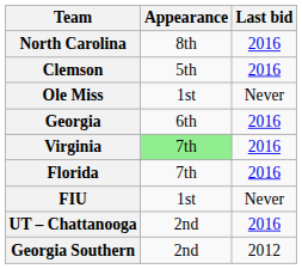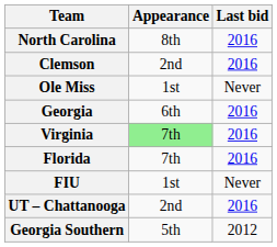 <table class="wikitable sortable" style="text-align:center">
 <tr>
 <th>Team</th>
 <th>Appearance</th>
 <th>Last bid</th>
 </tr>
 <tr>
 <th>North Carolina</th>
 <td>8th</td>
 <td><a href='#'>2016</a></td>
 </tr>
 <tr>
 <th>Clemson</th>
-<td>5th</td>
+<td>2nd</td>
 <td><a href='#'>2016</a></td>
 </tr>
 <tr>
 <th>Ole Miss</th>
 <td>1st</td>
 <td>Never</td>
 </tr>
 <tr>
 <th>Georgia</th>
 <td>6th</td>
 <td><a href='#'>2016</a></td>
 </tr>
 <tr>
 <th>Virginia</th>
 <td style="background: lightgreen;">7th</td>
 <td><a href='#'>2016</a></td>
 </tr>
 <tr>
 <th>Florida</th>
 <td>7th</td>
 <td><a href='#'>2016</a></td>
 </tr>
 <tr>
 <th>FIU</th>
 <td>1st</td>
 <td>Never</td>
 </tr>
 <tr>
 <th>UT – Chattanooga</th>
 <td>2nd</td>
 <td><a href='#'>2016</a></td>
 </tr>
 <tr>
 <th>Georgia Southern</th>
-<td>2nd</td>
+<td>5th</td>
 <td>2012</td>
 </tr>
 </table>
